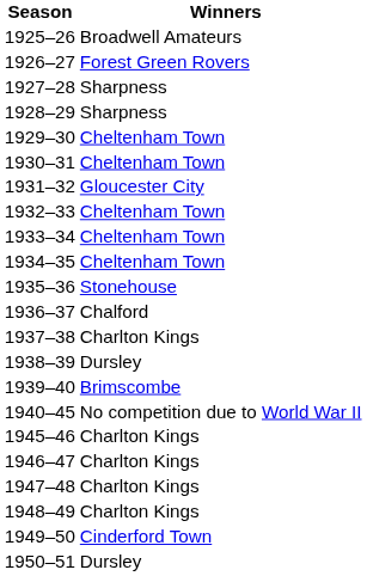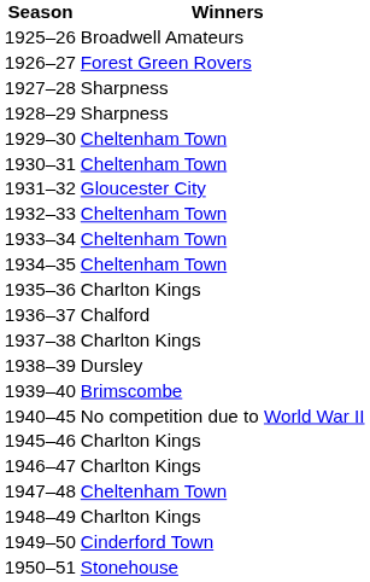 <table>
 <tr>
 <th>Season</th>
 <th>  Winners</th>
 </tr>
 <tr>
 <td>1925–26</td>
 <td>Broadwell Amateurs</td>
 </tr>
 <tr>
 <td>1926–27</td>
 <td><a href='#'>Forest Green Rovers</a></td>
 </tr>
 <tr>
 <td>1927–28</td>
 <td>Sharpness</td>
 </tr>
 <tr>
 <td>1928–29</td>
 <td>Sharpness</td>
 </tr>
 <tr>
 <td>1929–30</td>
 <td><a href='#'>Cheltenham Town</a></td>
 </tr>
 <tr>
 <td>1930–31</td>
 <td><a href='#'>Cheltenham Town</a></td>
 </tr>
 <tr>
 <td>1931–32</td>
 <td><a href='#'>Gloucester City</a></td>
 </tr>
 <tr>
 <td>1932–33</td>
 <td><a href='#'>Cheltenham Town</a></td>
 </tr>
 <tr>
 <td>1933–34</td>
 <td><a href='#'>Cheltenham Town</a></td>
 </tr>
 <tr>
 <td>1934–35</td>
 <td><a href='#'>Cheltenham Town</a></td>
 </tr>
 <tr>
 <td>1935–36</td>
-<td><a href='#'>Stonehouse</a></td>
+<td>Charlton Kings</td>
 </tr>
 <tr>
 <td>1936–37</td>
 <td>Chalford</td>
 </tr>
 <tr>
 <td>1937–38</td>
 <td>Charlton Kings</td>
 </tr>
 <tr>
 <td>1938–39</td>
 <td>Dursley</td>
 </tr>
 <tr>
 <td>1939–40</td>
 <td><a href='#'>Brimscombe</a></td>
 </tr>
 <tr>
 <td>1940–45</td>
 <td>No competition due to <a href='#'>World War II</a></td>
 </tr>
 <tr>
 <td>1945–46</td>
 <td>Charlton Kings</td>
 </tr>
 <tr>
 <td>1946–47</td>
 <td>Charlton Kings</td>
 </tr>
 <tr>
 <td>1947–48</td>
-<td>Charlton Kings</td>
+<td><a href='#'>Cheltenham Town</a></td>
 </tr>
 <tr>
 <td>1948–49</td>
 <td>Charlton Kings</td>
 </tr>
 <tr>
 <td>1949–50</td>
 <td><a href='#'>Cinderford Town</a></td>
 </tr>
 <tr>
 <td>1950–51</td>
-<td>Dursley</td>
+<td><a href='#'>Stonehouse</a></td>
 </tr>
 </table>
